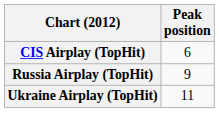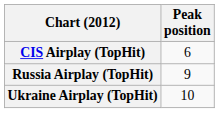 <table class="wikitable plainrowheaders sortable" style="text-align:center">
 <tr>
 <th scope="col">Chart (2012)</th>
 <th scope="col">Peak<br>position</th>
 </tr>
 <tr>
 <th scope="row"><a href='#'>CIS</a> Airplay (TopHit)</th>
 <td>6</td>
 </tr>
 <tr>
 <th scope="row">Russia Airplay (TopHit)</th>
 <td>9</td>
 </tr>
 <tr>
 <th scope="row">Ukraine Airplay (TopHit)</th>
-<td>11</td>
+<td>10</td>
 </tr>
 </table>
